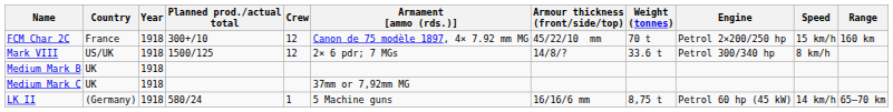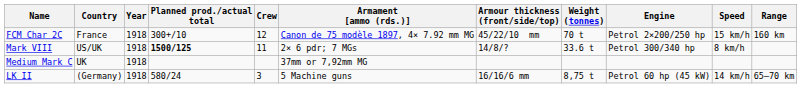 <table class="wikitable">
 <tr>
 <th>Name</th>
 <th>Country</th>
 <th>Year</th>
 <th>Planned prod./actual <br>total</th>
 <th>Crew</th>
 <th>Armament <br>[ammo (rds.)]</th>
 <th>Armour thickness <br> (front/side/top)</th>
 <th>Weight<br>(<a href='#'>tonnes</a>)</th>
 <th>Engine</th>
 <th>Speed</th>
 <th>Range</th>
 </tr>
 <tr>
 <td><a href='#'>FCM Char 2C</a></td>
 <td>France</td>
 <td>1918</td>
 <td>300+/10</td>
 <td>12</td>
 <td><a href='#'>Canon de 75 modèle 1897</a>, 4× 7.92 mm MG</td>
 <td>45/22/10  mm</td>
 <td>70 t</td>
 <td>Petrol 2×200/250 hp</td>
 <td>15 km/h</td>
 <td>160 km</td>
 </tr>
 <tr>
 <td><a href='#'>Mark VIII</a></td>
 <td>US/UK</td>
 <td>1918</td>
-<td>1500/125</td>
-<td>12</td>
+<td><strong>1500/125</strong></td>
+<td>11</td>
 <td>2× 6 pdr; 7 MGs</td>
 <td>14/8/?</td>
 <td>33.6 t</td>
 <td>Petrol 300/340 hp</td>
 <td>8 km/h</td>
-<td></td>
-</tr>
-<tr>
-<td><a href='#'>Medium Mark B</a></td>
-<td>UK</td>
-<td>1918</td>
-<td></td>
-<td></td>
-<td></td>
-<td></td>
-<td></td>
-<td></td>
-<td></td>
 <td></td>
 </tr>
 <tr>
 <td><a href='#'>Medium Mark C</a></td>
 <td>UK</td>
 <td>1918</td>
 <td></td>
 <td></td>
 <td>37mm or 7,92mm MG</td>
 <td></td>
 <td></td>
 <td></td>
 <td></td>
 <td></td>
 </tr>
 <tr>
 <td><a href='#'>LK II</a></td>
 <td>(Germany) </td>
 <td>1918</td>
 <td>580/24</td>
-<td>1</td>
+<td>3</td>
 <td>5 Machine guns</td>
 <td>16/16/6 mm</td>
 <td>8,75 t</td>
 <td>Petrol 60 hp (45 kW)</td>
 <td>14 km/h</td>
 <td>65–70 km</td>
 </tr>
 </table>
